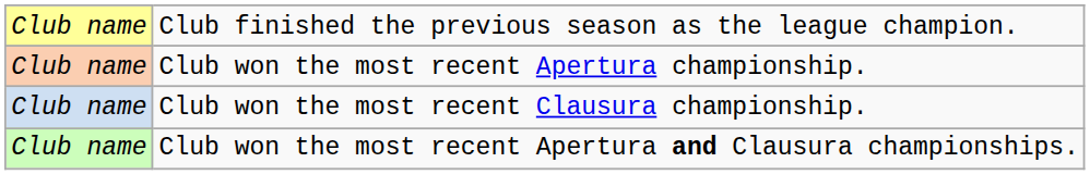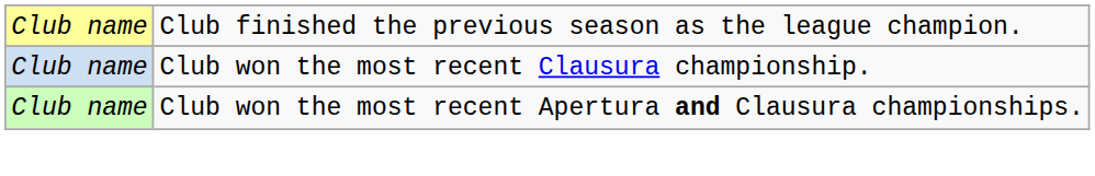 <table class=wikitable>
 <tr>
 <td style="background:#ff9;"><em>Club name</em></td>
 <td>Club finished the previous season as the league champion.</td>
-</tr>
-<tr>
-<td style="background:#fbceb1;"><em>Club name</em></td>
-<td>Club won the most recent <a href='#'>Apertura</a> championship.</td>
 </tr>
 <tr>
 <td style="background:#cedff2;"><em>Club name</em></td>
 <td>Club won the most recent <a href='#'>Clausura</a> championship.</td>
 </tr>
 <tr>
 <td bgcolor=#ccfebb><em>Club name</em></td>
 <td>Club won the most recent Apertura <strong>and</strong> Clausura championships.</td>
 </tr>
 </table>
